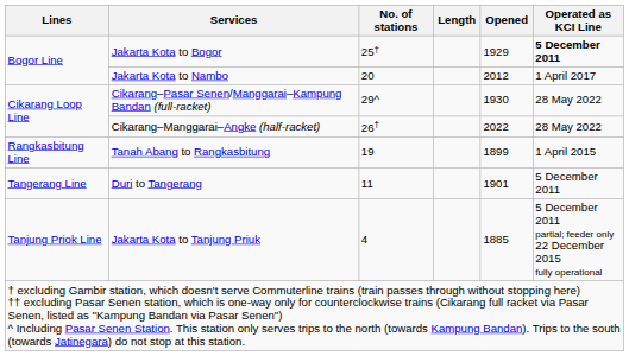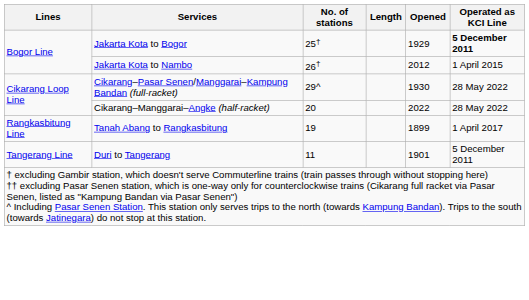 <table class="wikitable">
 <tr>
 <th style="border-bottom">Lines</th>
 <th style="border-bottom">Services</th>
 <th>No. of stations</th>
 <th>Length</th>
 <th>Opened</th>
 <th>Operated as<br>KCI Line</th>
 </tr>
 <tr>
 <td rowspan="2"> <a href='#'>Bogor Line</a></td>
 <td><a href='#'>Jakarta Kota</a> to <a href='#'>Bogor</a></td>
 <td>25<sup>†</sup></td>
 <td></td>
 <td>1929</td>
 <td><strong>5 December 2011</strong></td>
 </tr>
 <tr>
 <td><a href='#'>Jakarta Kota</a> to <a href='#'>Nambo</a></td>
-<td>20</td>
+<td>26<sup>†</sup></td>
 <td></td>
 <td>2012</td>
-<td>1 April 2017</td>
+<td>1 April 2015</td>
 </tr>
 <tr>
 <td rowspan="2"> <a href='#'>Cikarang Loop Line</a></td>
 <td><a href='#'>Cikarang</a>–<a href='#'>Pasar Senen</a>/<a href='#'>Manggarai</a>–<a href='#'>Kampung Bandan</a> <em>(full-racket)</em></td>
 <td>29^</td>
 <td></td>
 <td>1930</td>
 <td>28 May 2022</td>
 </tr>
 <tr>
 <td>Cikarang–Manggarai–<a href='#'>Angke</a> <em>(half-racket)</em></td>
-<td>26<sup>†</sup></td>
+<td>20</td>
 <td></td>
 <td>2022</td>
 <td>28 May 2022</td>
 </tr>
 <tr>
 <td> <a href='#'>Rangkasbitung Line</a></td>
 <td><a href='#'>Tanah Abang</a> to <a href='#'>Rangkasbitung</a></td>
 <td>19</td>
 <td></td>
 <td>1899</td>
-<td>1 April 2015</td>
+<td>1 April 2017</td>
 </tr>
 <tr>
 <td> <a href='#'>Tangerang Line</a></td>
 <td><a href='#'>Duri</a> to <a href='#'>Tangerang</a></td>
 <td>11</td>
 <td></td>
 <td>1901</td>
 <td>5 December 2011</td>
 </tr>
 <tr>
-<td> <a href='#'>Tanjung Priok Line</a></td>
-<td><a href='#'>Jakarta Kota</a> to <a href='#'>Tanjung Priuk</a></td>
-<td>4</td>
-<td></td>
-<td>1885</td>
-<td>5 December 2011<br> <small>partial; feeder only</small><br>22 December 2015<br> <small>fully operational</small></td>
-</tr>
-<tr>
 <td colspan="6">† excluding Gambir station, which doesn't serve Commuterline trains (train passes through without stopping here)<br>†† excluding Pasar Senen station, which is one-way only for counterclockwise trains (Cikarang full racket via Pasar Senen, listed as "Kampung Bandan via Pasar Senen")<br>^ Including <a href='#'>Pasar Senen Station</a>. This station only serves trips to the north (towards <a href='#'>Kampung Bandan</a>). Trips to the south (towards <a href='#'>Jatinegara</a>) do not stop at this station.</td>
 </tr>
 </table>
